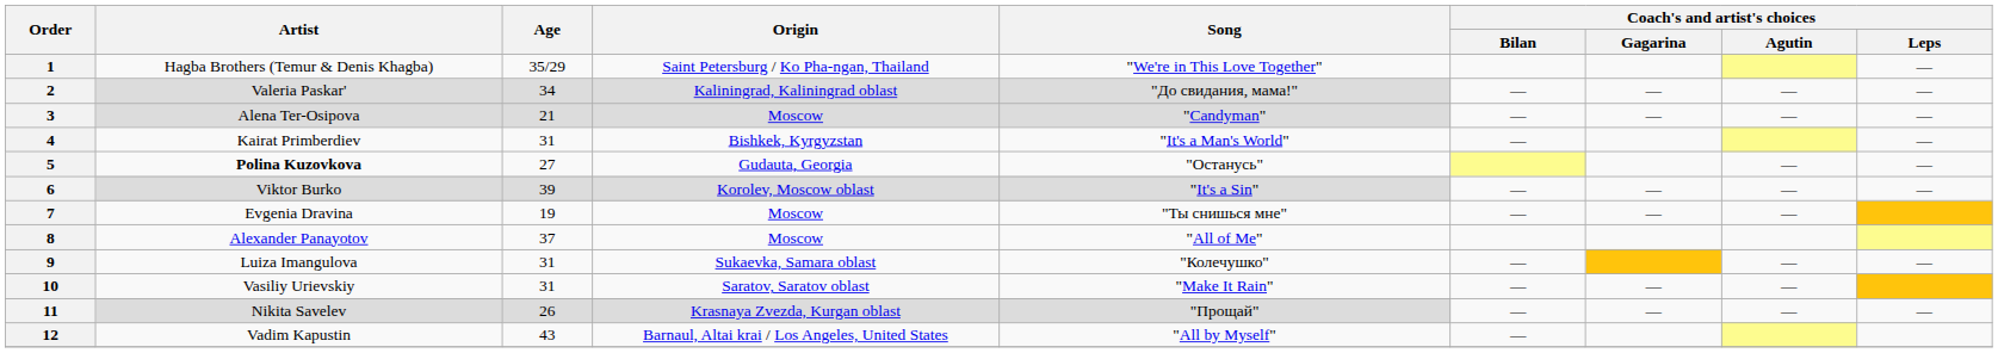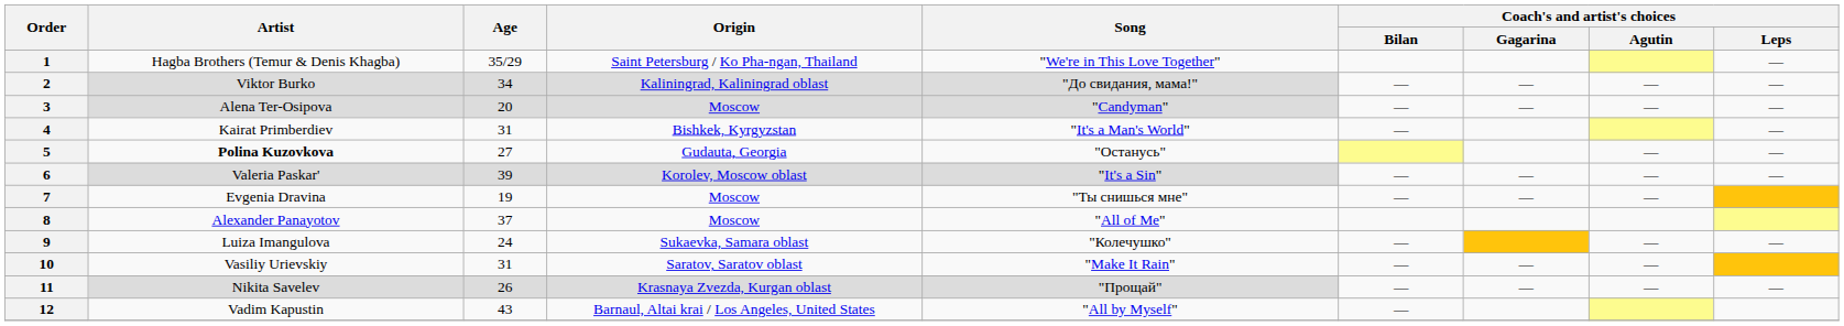 <table class="wikitable" style="text-align:center; line-height:17px; width:100%;">
 <tr>
 <th scope="col" rowspan="2" style="width:04%;">Order</th>
 <th scope="col" rowspan="2" style="width:18%;">Artist</th>
 <th scope="col" rowspan="2" style="width:04%;">Age</th>
 <th scope="col" rowspan="2" style="width:18%;">Origin</th>
 <th scope="col" rowspan="2" style="width:20%;">Song</th>
 <th scope="col" colspan="4" style="width:24%;">Coach's and artist's choices</th>
 </tr>
 <tr>
 <th style="width:06%;">Bilan</th>
 <th style="width:06%;">Gagarina</th>
 <th style="width:06%;">Agutin</th>
 <th style="width:06%;">Leps</th>
 </tr>
 <tr>
 <th>1</th>
 <td>Hagba Brothers (Temur & Denis Khagba)</td>
 <td>35/29</td>
 <td><a href='#'>Saint Petersburg</a> / <a href='#'>Ko Pha-ngan, Thailand</a></td>
 <td>"<a href='#'>We're in This Love Together</a>"</td>
 <td><strong></strong></td>
 <td><strong></strong></td>
 <td style="background:#fdfc8f;"><strong></strong></td>
 <td>—</td>
 </tr>
 <tr>
 <th>2</th>
-<td style="background:#DCDCDC;">Valeria Paskar'</td>
+<td style="background:#DCDCDC;">Viktor Burko</td>
 <td style="background:#DCDCDC;">34</td>
 <td style="background:#DCDCDC;"><a href='#'>Kaliningrad, Kaliningrad oblast</a></td>
 <td style="background:#DCDCDC;">"До свидания, мама!"</td>
 <td>—</td>
 <td>—</td>
 <td>—</td>
 <td>—</td>
 </tr>
 <tr>
 <th>3</th>
 <td style="background:#DCDCDC;">Alena Ter-Osipova</td>
-<td style="background:#DCDCDC;">21</td>
+<td style="background:#DCDCDC;">20</td>
 <td style="background:#DCDCDC;"><a href='#'>Moscow</a></td>
 <td style="background:#DCDCDC;">"<a href='#'>Candyman</a>"</td>
 <td>—</td>
 <td>—</td>
 <td>—</td>
 <td>—</td>
 </tr>
 <tr>
 <th>4</th>
 <td>Kairat Primberdiev</td>
 <td>31</td>
 <td><a href='#'>Bishkek, Kyrgyzstan</a></td>
 <td>"<a href='#'>It's a Man's World</a>"</td>
 <td>—</td>
 <td><strong></strong></td>
 <td style="background:#fdfc8f;"><strong></strong></td>
 <td>—</td>
 </tr>
 <tr>
 <th>5</th>
 <td><strong>Polina Kuzovkova</strong></td>
 <td>27</td>
 <td><a href='#'>Gudauta, Georgia</a></td>
 <td>"Останусь"</td>
 <td style="background:#fdfc8f;"><strong></strong></td>
 <td><strong></strong></td>
 <td>—</td>
 <td>—</td>
 </tr>
 <tr>
 <th>6</th>
-<td style="background:#DCDCDC;">Viktor Burko</td>
+<td style="background:#DCDCDC;">Valeria Paskar'</td>
 <td style="background:#DCDCDC;">39</td>
 <td style="background:#DCDCDC;"><a href='#'>Korolev, Moscow oblast</a></td>
 <td style="background:#DCDCDC;">"<a href='#'>It's a Sin</a>"</td>
 <td>—</td>
 <td>—</td>
 <td>—</td>
 <td>—</td>
 </tr>
 <tr>
 <th>7</th>
 <td>Evgenia Dravina</td>
 <td>19</td>
 <td><a href='#'>Moscow</a></td>
 <td>"Ты снишься мне"</td>
 <td>—</td>
 <td>—</td>
 <td>—</td>
 <td style="background:#FFC40C;"><strong></strong></td>
 </tr>
 <tr>
 <th>8</th>
 <td><a href='#'>Alexander Panayotov</a></td>
 <td>37</td>
 <td><a href='#'>Moscow</a></td>
 <td>"<a href='#'>All of Me</a>"</td>
 <td><strong></strong></td>
 <td><strong></strong></td>
 <td><strong></strong></td>
 <td style="background:#fdfc8f;"><strong></strong></td>
 </tr>
 <tr>
 <th>9</th>
 <td>Luiza Imangulova</td>
-<td>31</td>
+<td>24</td>
 <td><a href='#'>Sukaevka, Samara oblast</a></td>
 <td>"Колечушко"</td>
 <td>—</td>
 <td style="background:#FFC40C;"><strong></strong></td>
 <td>—</td>
 <td>—</td>
 </tr>
 <tr>
 <th>10</th>
 <td>Vasiliy Urievskiy</td>
 <td>31</td>
 <td><a href='#'>Saratov, Saratov oblast</a></td>
 <td>"<a href='#'>Make It Rain</a>"</td>
 <td>—</td>
 <td>—</td>
 <td>—</td>
 <td style="background:#FFC40C;"><strong></strong></td>
 </tr>
 <tr>
 <th>11</th>
 <td style="background:#DCDCDC;">Nikita Savelev</td>
 <td style="background:#DCDCDC;">26</td>
 <td style="background:#DCDCDC;"><a href='#'>Krasnaya Zvezda, Kurgan oblast</a></td>
 <td style="background:#DCDCDC;">"Прощай"</td>
 <td>—</td>
 <td>—</td>
 <td>—</td>
 <td>—</td>
 </tr>
 <tr>
 <th>12</th>
 <td>Vadim Kapustin</td>
 <td>43</td>
 <td><a href='#'>Barnaul, Altai krai</a> / <a href='#'>Los Angeles, United States</a></td>
 <td>"<a href='#'>All by Myself</a>"</td>
 <td>—</td>
 <td><strong></strong></td>
 <td style="background:#fdfc8f;"><strong></strong></td>
 <td><strong></strong></td>
 </tr>
 <tr>
 </tr>
 </table>
